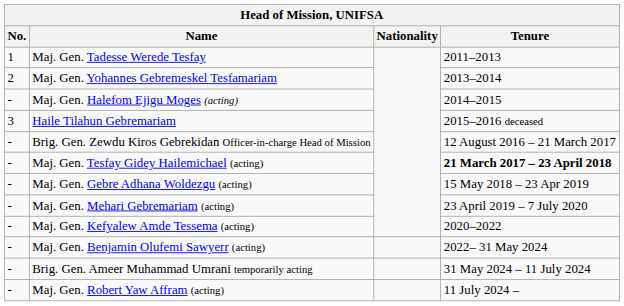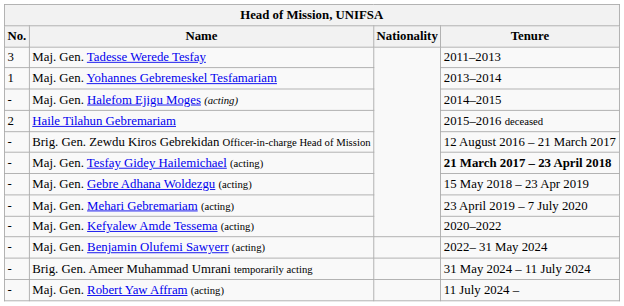 <table class="wikitable" style="font-size:90%; text-align:left;">
 <tr>
 <th colspan="8">Head of Mission, UNIFSA</th>
 </tr>
 <tr>
 <th>No.</th>
 <th>Name</th>
 <th>Nationality</th>
 <th>Tenure</th>
 </tr>
 <tr>
-<td>1</td>
+<td>3</td>
 <td>Maj. Gen. <a href='#'>Tadesse Werede Tesfay</a></td>
 <td rowspan="9"></td>
 <td>2011–2013</td>
 </tr>
 <tr>
-<td>2</td>
+<td>1</td>
 <td>Maj. Gen. <a href='#'>Yohannes Gebremeskel Tesfamariam</a></td>
 <td>2013–2014</td>
 </tr>
 <tr>
 <td>-</td>
 <td>Maj. Gen. <a href='#'>Halefom Ejigu Moges</a> <em><small>(acting)</small></em></td>
 <td>2014–2015</td>
 </tr>
 <tr>
-<td>3</td>
+<td>2</td>
 <td><a href='#'>Haile Tilahun Gebremariam</a></td>
 <td>2015–2016 <small>deceased</small></td>
 </tr>
 <tr>
 <td>-</td>
 <td>Brig. Gen. Zewdu Kiros Gebrekidan <small>Officer-in-charge Head of Mission</small></td>
 <td>12 August 2016 – 21 March 2017</td>
 </tr>
 <tr>
 <td>-</td>
 <td>Maj. Gen. <a href='#'>Tesfay Gidey Hailemichael</a> <small>(acting)</small></td>
 <td><strong>21 March 2017 – 23 April 2018</strong></td>
 </tr>
 <tr>
 <td>-</td>
 <td>Maj. Gen. <a href='#'>Gebre Adhana Woldezgu</a> <small>(acting)</small></td>
 <td>15 May 2018 – 23 Apr 2019</td>
 </tr>
 <tr>
 <td>-</td>
 <td>Maj. Gen. <a href='#'>Mehari Gebremariam</a> <small>(acting)</small></td>
 <td>23 April 2019 – 7 July 2020</td>
 </tr>
 <tr>
 <td>-</td>
 <td>Maj. Gen. <a href='#'>Kefyalew Amde Tessema</a> <small>(acting)</small></td>
 <td>2020–2022</td>
 </tr>
 <tr>
 <td>-</td>
 <td>Maj. Gen. <a href='#'>Benjamin Olufemi Sawyerr</a> <small>(acting)</small></td>
 <td rowspan="1"></td>
 <td>2022– 31 May 2024</td>
 </tr>
 <tr>
 <td>-</td>
 <td>Brig. Gen. Ameer Muhammad Umrani <small>temporarily acting</small></td>
 <td></td>
 <td>31 May 2024 – 11 July 2024</td>
 </tr>
 <tr>
 <td>-</td>
 <td>Maj. Gen. <a href='#'>Robert Yaw Affram</a> <small>(acting)</small></td>
 <td></td>
 <td>11 July 2024 –</td>
 </tr>
 </table>
